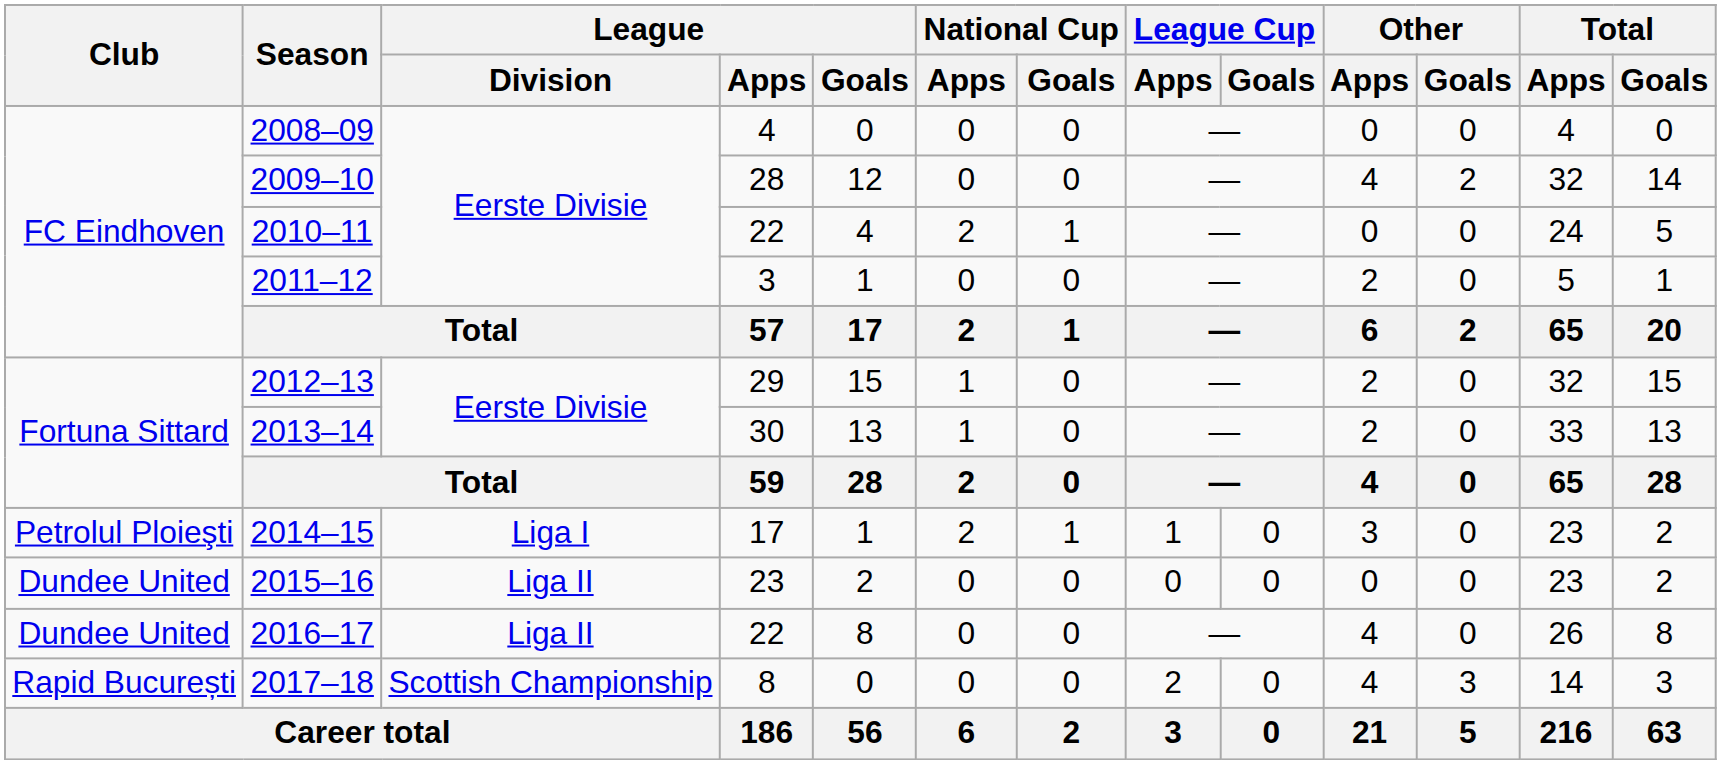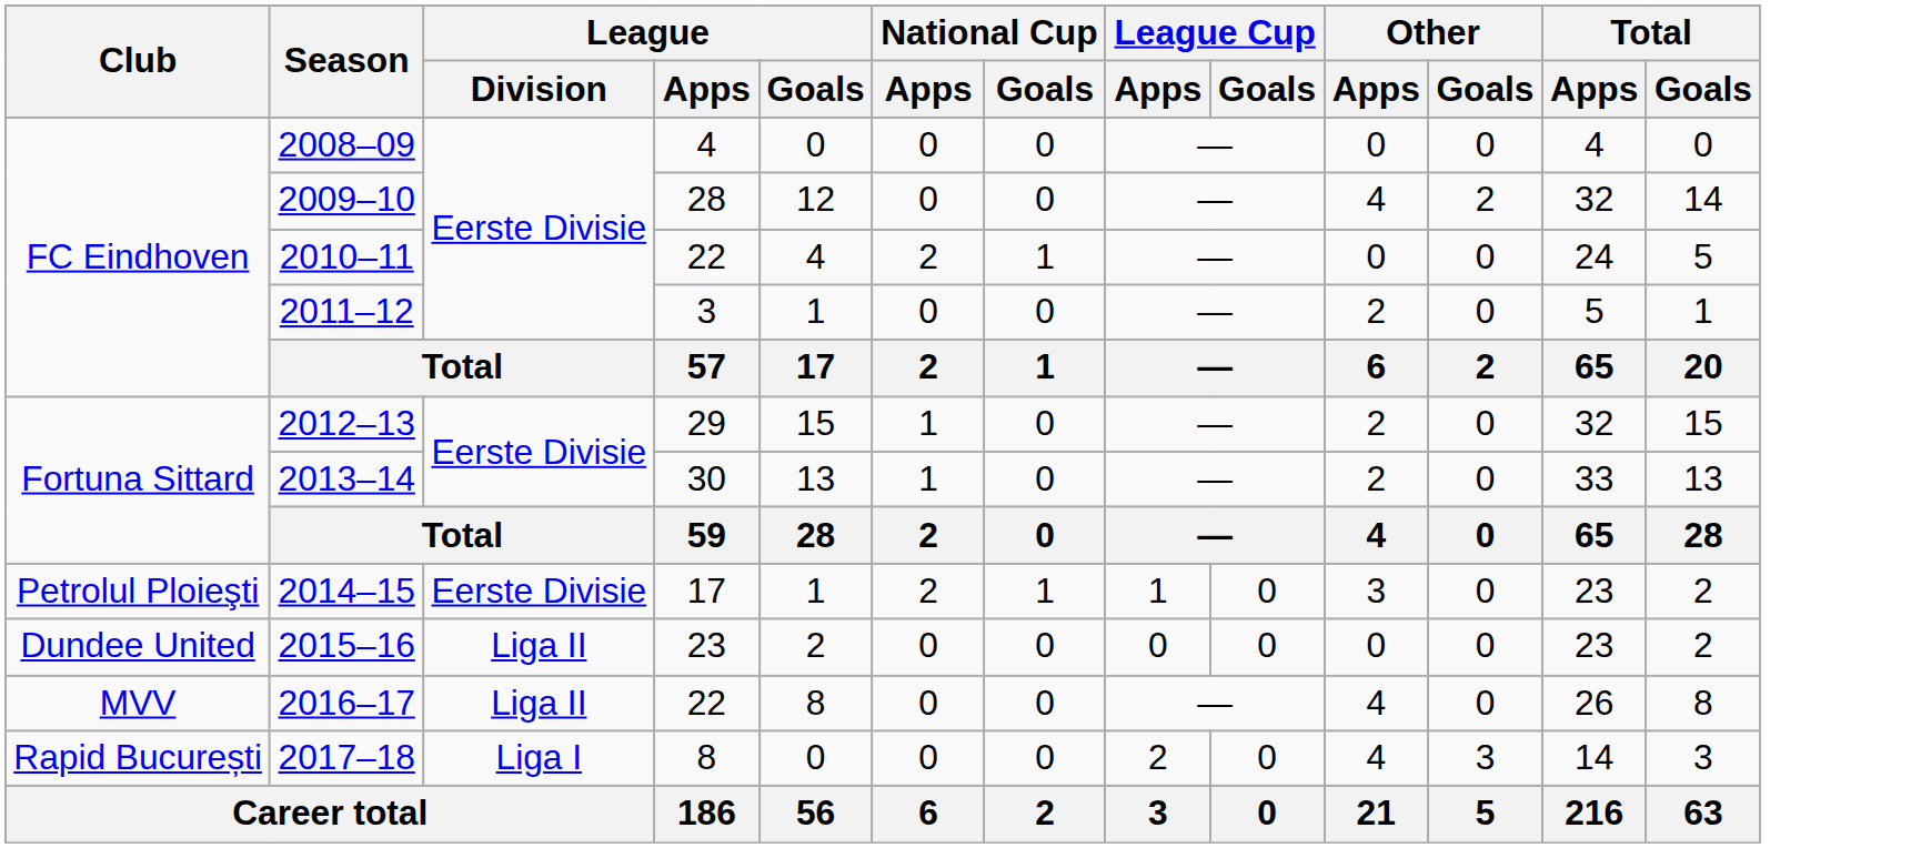 <table class="wikitable" style="text-align: center">
 <tr>
 <th rowspan="2">Club</th>
 <th rowspan="2">Season</th>
 <th colspan="3">League</th>
 <th colspan="2">National Cup</th>
 <th colspan="2"><a href='#'>League Cup</a></th>
 <th colspan="2">Other</th>
 <th colspan="2">Total</th>
 </tr>
 <tr>
 <th>Division</th>
 <th>Apps</th>
 <th>Goals</th>
 <th>Apps</th>
 <th>Goals</th>
 <th>Apps</th>
 <th>Goals</th>
 <th>Apps</th>
 <th>Goals</th>
 <th>Apps</th>
 <th>Goals</th>
 </tr>
 <tr>
 <td rowspan="5"><a href='#'>FC Eindhoven</a></td>
 <td><a href='#'>2008–09</a></td>
 <td rowspan="4"><a href='#'>Eerste Divisie</a></td>
 <td>4</td>
 <td>0</td>
 <td>0</td>
 <td>0</td>
 <td colspan="2">—</td>
 <td>0</td>
 <td>0</td>
 <td>4</td>
 <td>0</td>
 </tr>
 <tr>
 <td><a href='#'>2009–10</a></td>
 <td>28</td>
 <td>12</td>
 <td>0</td>
 <td>0</td>
 <td colspan="2">—</td>
 <td>4</td>
 <td>2</td>
 <td>32</td>
 <td>14</td>
 </tr>
 <tr>
 <td><a href='#'>2010–11</a></td>
 <td>22</td>
 <td>4</td>
 <td>2</td>
 <td>1</td>
 <td colspan="2">—</td>
 <td>0</td>
 <td>0</td>
 <td>24</td>
 <td>5</td>
 </tr>
 <tr>
 <td><a href='#'>2011–12</a></td>
 <td>3</td>
 <td>1</td>
 <td>0</td>
 <td>0</td>
 <td colspan="2">—</td>
 <td>2</td>
 <td>0</td>
 <td>5</td>
 <td>1</td>
 </tr>
 <tr>
 <th colspan="2">Total</th>
 <th>57</th>
 <th>17</th>
 <th>2</th>
 <th>1</th>
 <th colspan="2">—</th>
 <th>6</th>
 <th>2</th>
 <th>65</th>
 <th>20</th>
 </tr>
 <tr>
 <td rowspan="3"><a href='#'>Fortuna Sittard</a></td>
 <td><a href='#'>2012–13</a></td>
 <td rowspan="2"><a href='#'>Eerste Divisie</a></td>
 <td>29</td>
 <td>15</td>
 <td>1</td>
 <td>0</td>
 <td colspan="2">—</td>
 <td>2</td>
 <td>0</td>
 <td>32</td>
 <td>15</td>
 </tr>
 <tr>
 <td><a href='#'>2013–14</a></td>
 <td>30</td>
 <td>13</td>
 <td>1</td>
 <td>0</td>
 <td colspan="2">—</td>
 <td>2</td>
 <td>0</td>
 <td>33</td>
 <td>13</td>
 </tr>
 <tr>
 <th colspan="2">Total</th>
 <th>59</th>
 <th>28</th>
 <th>2</th>
 <th>0</th>
 <th colspan="2">—</th>
 <th>4</th>
 <th>0</th>
 <th>65</th>
 <th>28</th>
 </tr>
 <tr>
 <td><a href='#'>Petrolul Ploieşti</a></td>
 <td><a href='#'>2014–15</a></td>
-<td><a href='#'>Liga I</a></td>
+<td><a href='#'>Eerste Divisie</a></td>
 <td>17</td>
 <td>1</td>
 <td>2</td>
 <td>1</td>
 <td>1</td>
 <td>0</td>
 <td>3</td>
 <td>0</td>
 <td>23</td>
 <td>2</td>
 </tr>
 <tr>
 <td><a href='#'>Dundee United</a></td>
 <td><a href='#'>2015–16</a></td>
 <td><a href='#'>Liga II</a></td>
 <td>23</td>
 <td>2</td>
 <td>0</td>
 <td>0</td>
 <td>0</td>
 <td>0</td>
 <td>0</td>
 <td>0</td>
 <td>23</td>
 <td>2</td>
 </tr>
 <tr>
-<td><a href='#'>Dundee United</a></td>
+<td><a href='#'>MVV</a></td>
 <td><a href='#'>2016–17</a></td>
 <td><a href='#'>Liga II</a></td>
 <td>22</td>
 <td>8</td>
 <td>0</td>
 <td>0</td>
 <td colspan="2">—</td>
 <td>4</td>
 <td>0</td>
 <td>26</td>
 <td>8</td>
 </tr>
 <tr>
 <td><a href='#'>Rapid București</a></td>
 <td><a href='#'>2017–18</a></td>
-<td><a href='#'>Scottish Championship</a></td>
+<td><a href='#'>Liga I</a></td>
 <td>8</td>
 <td>0</td>
 <td>0</td>
 <td>0</td>
 <td>2</td>
 <td>0</td>
 <td>4</td>
 <td>3</td>
 <td>14</td>
 <td>3</td>
 </tr>
 <tr>
 <th colspan="3">Career total</th>
 <th>186</th>
 <th>56</th>
 <th>6</th>
 <th>2</th>
 <th>3</th>
 <th>0</th>
 <th>21</th>
 <th>5</th>
 <th>216</th>
 <th>63</th>
 </tr>
 </table>
